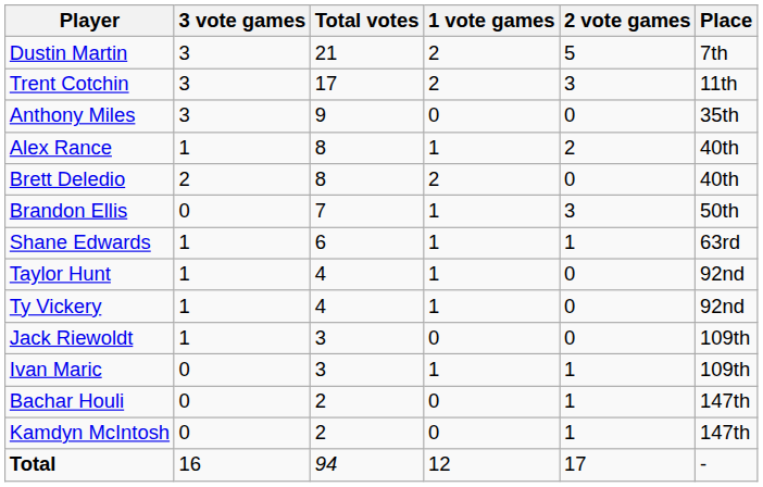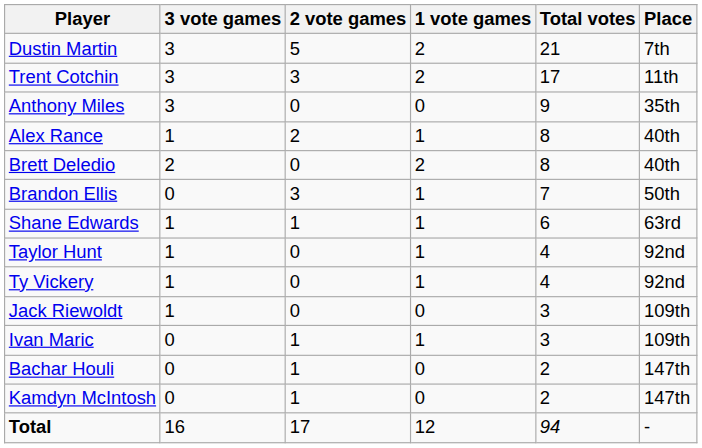 <table class="wikitable">
 <tr>
 <th>Player</th>
 <th>3 vote games</th>
+<th>2 vote games</th>
+<th>1 vote games</th>
 <th>Total votes</th>
-<th>1 vote games</th>
-<th>2 vote games</th>
 <th>Place</th>
 </tr>
 <tr>
 <td><a href='#'>Dustin Martin</a></td>
 <td>3</td>
+<td>5</td>
+<td>2</td>
 <td>21</td>
-<td>2</td>
-<td>5</td>
 <td>7th</td>
 </tr>
 <tr>
 <td><a href='#'>Trent Cotchin</a></td>
 <td>3</td>
+<td>3</td>
+<td>2</td>
 <td>17</td>
-<td>2</td>
-<td>3</td>
 <td>11th</td>
 </tr>
 <tr>
 <td><a href='#'>Anthony Miles</a></td>
 <td>3</td>
-<td>9</td>
 <td>0</td>
 <td>0</td>
+<td>9</td>
 <td>35th</td>
 </tr>
 <tr>
 <td><a href='#'>Alex Rance</a></td>
 <td>1</td>
+<td>2</td>
+<td>1</td>
 <td>8</td>
-<td>1</td>
-<td>2</td>
 <td>40th</td>
 </tr>
 <tr>
 <td><a href='#'>Brett Deledio</a></td>
 <td>2</td>
+<td>0</td>
+<td>2</td>
 <td>8</td>
-<td>2</td>
-<td>0</td>
 <td>40th</td>
 </tr>
 <tr>
 <td><a href='#'>Brandon Ellis</a></td>
 <td>0</td>
+<td>3</td>
+<td>1</td>
 <td>7</td>
-<td>1</td>
-<td>3</td>
 <td>50th</td>
 </tr>
 <tr>
 <td><a href='#'>Shane Edwards</a></td>
 <td>1</td>
-<td>6</td>
 <td>1</td>
 <td>1</td>
+<td>6</td>
 <td>63rd</td>
 </tr>
 <tr>
 <td><a href='#'>Taylor Hunt</a></td>
 <td>1</td>
+<td>0</td>
+<td>1</td>
 <td>4</td>
-<td>1</td>
-<td>0</td>
 <td>92nd</td>
 </tr>
 <tr>
 <td><a href='#'>Ty Vickery</a></td>
 <td>1</td>
+<td>0</td>
+<td>1</td>
 <td>4</td>
-<td>1</td>
-<td>0</td>
 <td>92nd</td>
 </tr>
 <tr>
 <td><a href='#'>Jack Riewoldt</a></td>
 <td>1</td>
-<td>3</td>
 <td>0</td>
 <td>0</td>
+<td>3</td>
 <td>109th</td>
 </tr>
 <tr>
 <td><a href='#'>Ivan Maric</a></td>
 <td>0</td>
-<td>3</td>
 <td>1</td>
 <td>1</td>
+<td>3</td>
 <td>109th</td>
 </tr>
 <tr>
 <td><a href='#'>Bachar Houli</a></td>
 <td>0</td>
+<td>1</td>
+<td>0</td>
 <td>2</td>
-<td>0</td>
-<td>1</td>
 <td>147th</td>
 </tr>
 <tr>
 <td><a href='#'>Kamdyn McIntosh</a></td>
 <td>0</td>
+<td>1</td>
+<td>0</td>
 <td>2</td>
-<td>0</td>
-<td>1</td>
 <td>147th</td>
 </tr>
 <tr>
 <td><strong>Total</strong></td>
 <td>16</td>
+<td>17</td>
+<td>12</td>
 <td><em>94</em></td>
-<td>12</td>
-<td>17</td>
 <td>-</td>
 </tr>
 </table>
